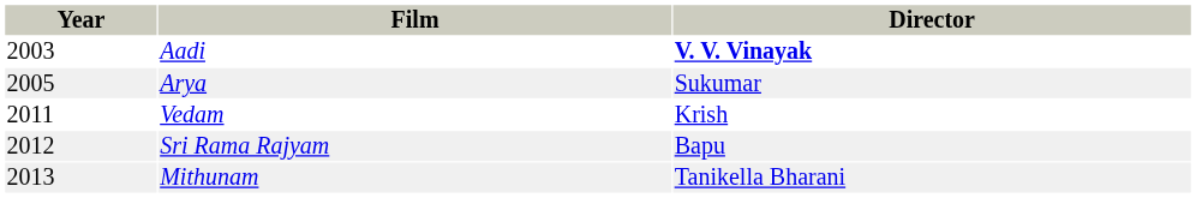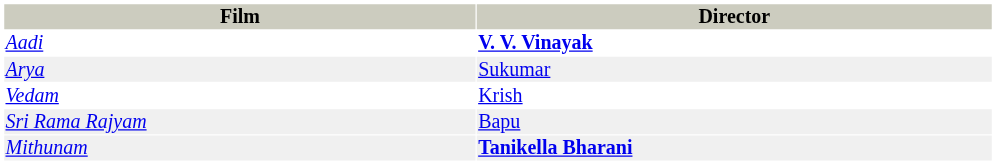 <table cellspacing="1" cellpadding="1" border="0" style="width:50%;">
 <tr style="background:#ccccbf;">
-<th>Year</th>
 <th>Film</th>
 <th>Director</th>
 </tr>
 <tr>
-<td>2003</td>
 <td><em><a href='#'>Aadi</a></em></td>
 <td><strong><a href='#'>V. V. Vinayak</a></strong></td>
 </tr>
 <tr style="background:#f0f0f0;">
-<td>2005</td>
 <td><em><a href='#'>Arya</a></em></td>
 <td><a href='#'>Sukumar</a></td>
 </tr>
 <tr>
-<td>2011</td>
 <td><em><a href='#'>Vedam</a></em></td>
 <td><a href='#'>Krish</a></td>
 </tr>
 <tr style="background:#f0f0f0;">
-<td>2012</td>
 <td><em><a href='#'>Sri Rama Rajyam</a></em></td>
 <td><a href='#'>Bapu</a></td>
 </tr>
 <tr style="background:#f0f0f0;">
-<td>2013</td>
 <td><em><a href='#'>Mithunam</a></em></td>
-<td><a href='#'>Tanikella Bharani</a></td>
+<td><strong><a href='#'>Tanikella Bharani</a></strong></td>
 </tr>
 </table>
